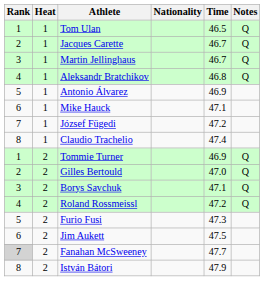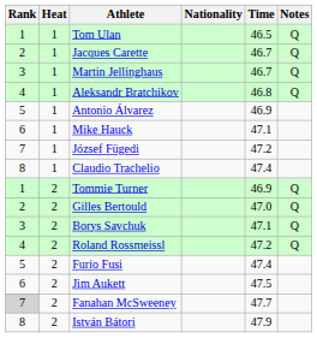 <table class="wikitable sortable" style="text-align:center">
 <tr>
 <th>Rank</th>
 <th>Heat</th>
 <th>Athlete</th>
 <th>Nationality</th>
 <th>Time</th>
 <th>Notes</th>
 </tr>
 <tr bgcolor=ccffcc>
 <td>1</td>
 <td>1</td>
 <td align=left><a href='#'>Tom Ulan</a></td>
 <td align=left></td>
 <td>46.5</td>
 <td>Q</td>
 </tr>
 <tr bgcolor=ccffcc>
 <td>2</td>
 <td>1</td>
 <td align=left><a href='#'>Jacques Carette</a></td>
 <td align=left></td>
 <td>46.7</td>
 <td>Q</td>
 </tr>
 <tr bgcolor=ccffcc>
 <td>3</td>
 <td>1</td>
 <td align=left><a href='#'>Martin Jellinghaus</a></td>
 <td align=left></td>
 <td>46.7</td>
 <td>Q</td>
 </tr>
 <tr bgcolor=ccffcc>
 <td>4</td>
 <td>1</td>
 <td align=left><a href='#'>Aleksandr Bratchikov</a></td>
 <td align=left></td>
 <td>46.8</td>
 <td>Q</td>
 </tr>
 <tr>
 <td>5</td>
 <td>1</td>
 <td align=left><a href='#'>Antonio Álvarez</a></td>
 <td align=left></td>
 <td>46.9</td>
 <td></td>
 </tr>
 <tr>
 <td>6</td>
 <td>1</td>
 <td align=left><a href='#'>Mike Hauck</a></td>
 <td align=left></td>
 <td>47.1</td>
 <td></td>
 </tr>
 <tr>
 <td>7</td>
 <td>1</td>
 <td align=left><a href='#'>József Fügedi</a></td>
 <td align=left></td>
 <td>47.2</td>
 <td></td>
 </tr>
 <tr>
 <td>8</td>
 <td>1</td>
 <td align=left><a href='#'>Claudio Trachelio</a></td>
 <td align=left></td>
 <td>47.4</td>
 <td></td>
 </tr>
 <tr bgcolor=ccffcc>
 <td>1</td>
 <td>2</td>
 <td align=left><a href='#'>Tommie Turner</a></td>
 <td align=left></td>
 <td>46.9</td>
 <td>Q</td>
 </tr>
 <tr bgcolor=ccffcc>
 <td>2</td>
 <td>2</td>
 <td align=left><a href='#'>Gilles Bertould</a></td>
 <td align=left></td>
 <td>47.0</td>
 <td>Q</td>
 </tr>
 <tr bgcolor=ccffcc>
 <td>3</td>
 <td>2</td>
 <td align=left><a href='#'>Borys Savchuk</a></td>
 <td align=left></td>
 <td>47.1</td>
 <td>Q</td>
 </tr>
 <tr bgcolor=ccffcc>
 <td>4</td>
 <td>2</td>
 <td align=left><a href='#'>Roland Rossmeissl</a></td>
 <td align=left></td>
 <td>47.2</td>
 <td>Q</td>
 </tr>
 <tr>
 <td>5</td>
 <td>2</td>
 <td align=left><a href='#'>Furio Fusi</a></td>
 <td align=left></td>
-<td>47.3</td>
+<td>47.4</td>
 <td></td>
 </tr>
 <tr>
 <td>6</td>
 <td>2</td>
 <td align=left><a href='#'>Jim Aukett</a></td>
 <td align=left></td>
 <td>47.5</td>
 <td></td>
 </tr>
 <tr>
 <td style="background: lightgrey;">7</td>
 <td>2</td>
 <td align=left><a href='#'>Fanahan McSweeney</a></td>
 <td align=left></td>
 <td>47.7</td>
 <td></td>
 </tr>
 <tr>
 <td>8</td>
 <td>2</td>
 <td align=left><a href='#'>István Bátori</a></td>
 <td align=left></td>
 <td>47.9</td>
 <td></td>
 </tr>
 </table>
